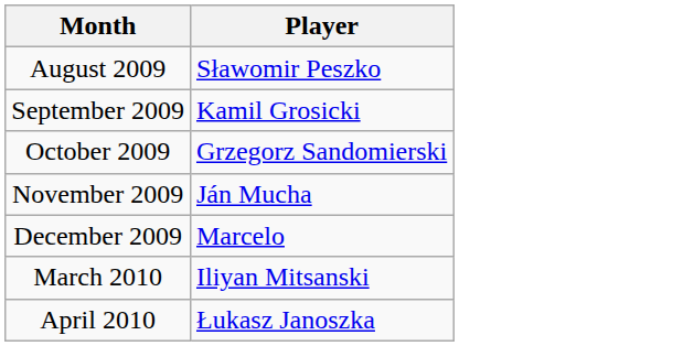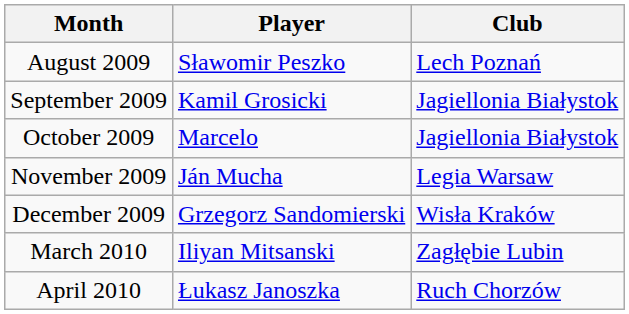 <table class="wikitable" style="text-align:center">
 <tr>
 <th>Month</th>
 <th>Player</th>
+<th>Club</th>
 </tr>
 <tr>
 <td>August 2009</td>
 <td style="text-align:left"> <a href='#'>Sławomir Peszko</a></td>
+<td style="text-align:left"><a href='#'>Lech Poznań</a></td>
 </tr>
 <tr>
 <td>September 2009</td>
 <td style="text-align:left"> <a href='#'>Kamil Grosicki</a></td>
+<td style="text-align:left"><a href='#'>Jagiellonia Białystok</a></td>
 </tr>
 <tr>
 <td>October 2009</td>
-<td style="text-align:left"> <a href='#'>Grzegorz Sandomierski</a></td>
+<td style="text-align:left"> <a href='#'>Marcelo</a></td>
+<td style="text-align:left"><a href='#'>Jagiellonia Białystok</a></td>
 </tr>
 <tr>
 <td>November 2009</td>
 <td style="text-align:left"> <a href='#'>Ján Mucha</a></td>
+<td style="text-align:left"><a href='#'>Legia Warsaw</a></td>
 </tr>
 <tr>
 <td>December 2009</td>
-<td style="text-align:left"> <a href='#'>Marcelo</a></td>
+<td style="text-align:left"> <a href='#'>Grzegorz Sandomierski</a></td>
+<td style="text-align:left"><a href='#'>Wisła Kraków</a></td>
 </tr>
 <tr>
 <td>March 2010</td>
 <td style="text-align:left"> <a href='#'>Iliyan Mitsanski</a></td>
+<td style="text-align:left"><a href='#'>Zagłębie Lubin</a></td>
 </tr>
 <tr>
 <td>April 2010</td>
 <td style="text-align:left"> <a href='#'>Łukasz Janoszka</a></td>
+<td style="text-align:left"><a href='#'>Ruch Chorzów</a></td>
 </tr>
 </table>
